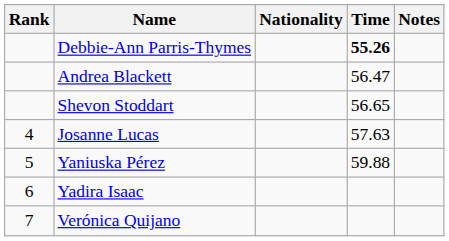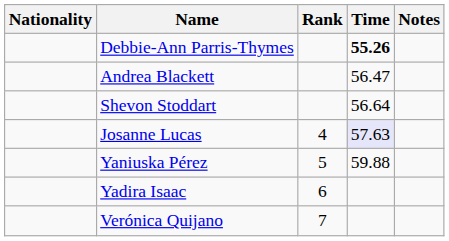 <table class="wikitable sortable" style="text-align:center;font-size:95%">
 <tr>
+<th>Nationality</th>
+<th>Name</th>
 <th>Rank</th>
-<th>Name</th>
-<th>Nationality</th>
 <th>Time</th>
 <th>Notes</th>
 </tr>
 <tr>
+<td align=left></td>
+<td align=left><a href='#'>Debbie-Ann Parris-Thymes</a></td>
 <td></td>
-<td align=left><a href='#'>Debbie-Ann Parris-Thymes</a></td>
-<td align=left></td>
 <td><strong>55.26</strong></td>
 <td></td>
 </tr>
 <tr>
+<td align=left></td>
+<td align=left><a href='#'>Andrea Blackett</a></td>
 <td></td>
-<td align=left><a href='#'>Andrea Blackett</a></td>
-<td align=left></td>
 <td>56.47</td>
 <td></td>
 </tr>
 <tr>
+<td align=left></td>
+<td align=left><a href='#'>Shevon Stoddart</a></td>
 <td></td>
-<td align=left><a href='#'>Shevon Stoddart</a></td>
-<td align=left></td>
-<td>56.65</td>
+<td>56.64</td>
 <td></td>
 </tr>
 <tr>
+<td align=left></td>
+<td align=left><a href='#'>Josanne Lucas</a></td>
 <td>4</td>
-<td align=left><a href='#'>Josanne Lucas</a></td>
-<td align=left></td>
-<td>57.63</td>
+<td style="background: lavender;">57.63</td>
 <td></td>
 </tr>
 <tr>
+<td align=left></td>
+<td align=left><a href='#'>Yaniuska Pérez</a></td>
 <td>5</td>
-<td align=left><a href='#'>Yaniuska Pérez</a></td>
-<td align=left></td>
 <td>59.88</td>
 <td></td>
 </tr>
 <tr>
+<td align=left></td>
+<td align=left><a href='#'>Yadira Isaac</a></td>
 <td>6</td>
-<td align=left><a href='#'>Yadira Isaac</a></td>
-<td align=left></td>
 <td></td>
 <td></td>
 </tr>
 <tr>
+<td align=left></td>
+<td align=left><a href='#'>Verónica Quijano</a></td>
 <td>7</td>
-<td align=left><a href='#'>Verónica Quijano</a></td>
-<td align=left></td>
 <td></td>
 <td></td>
 </tr>
 </table>
